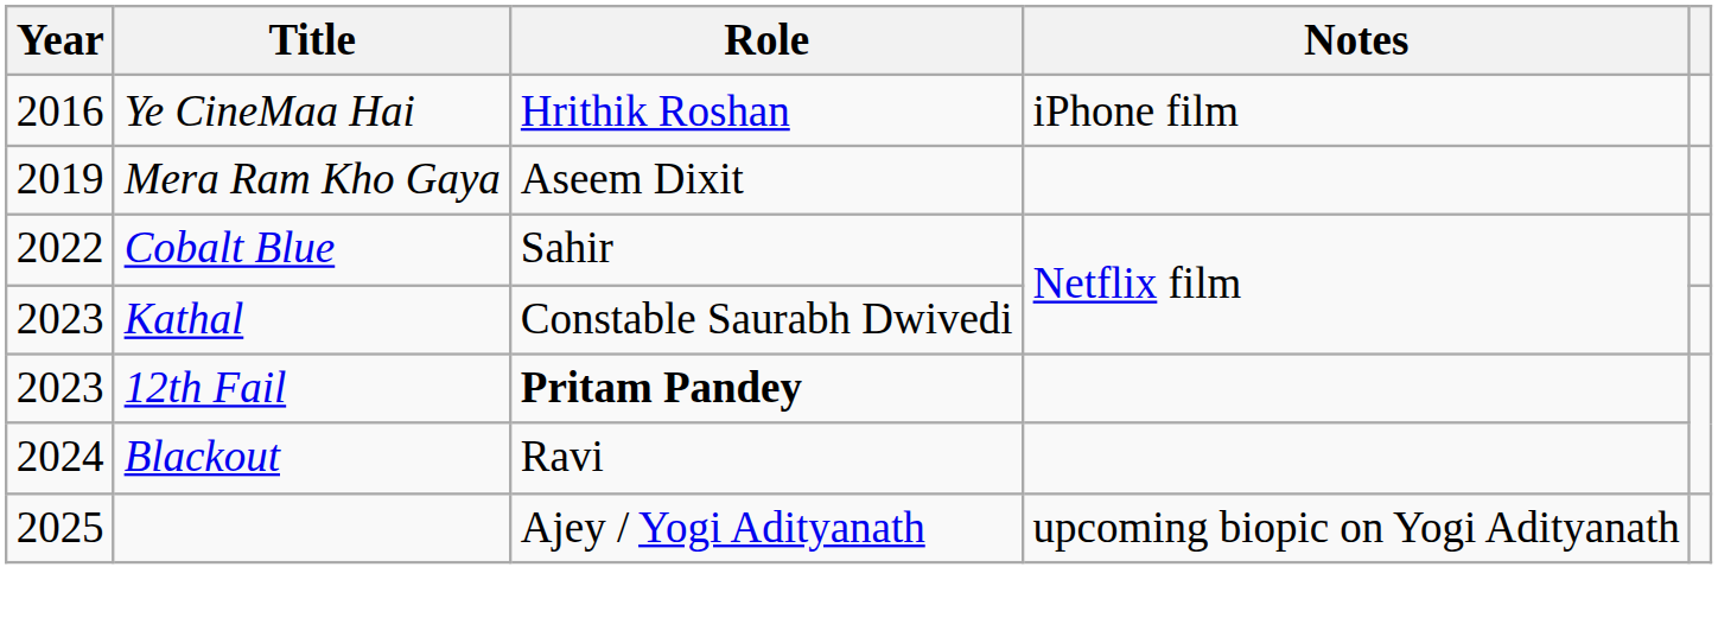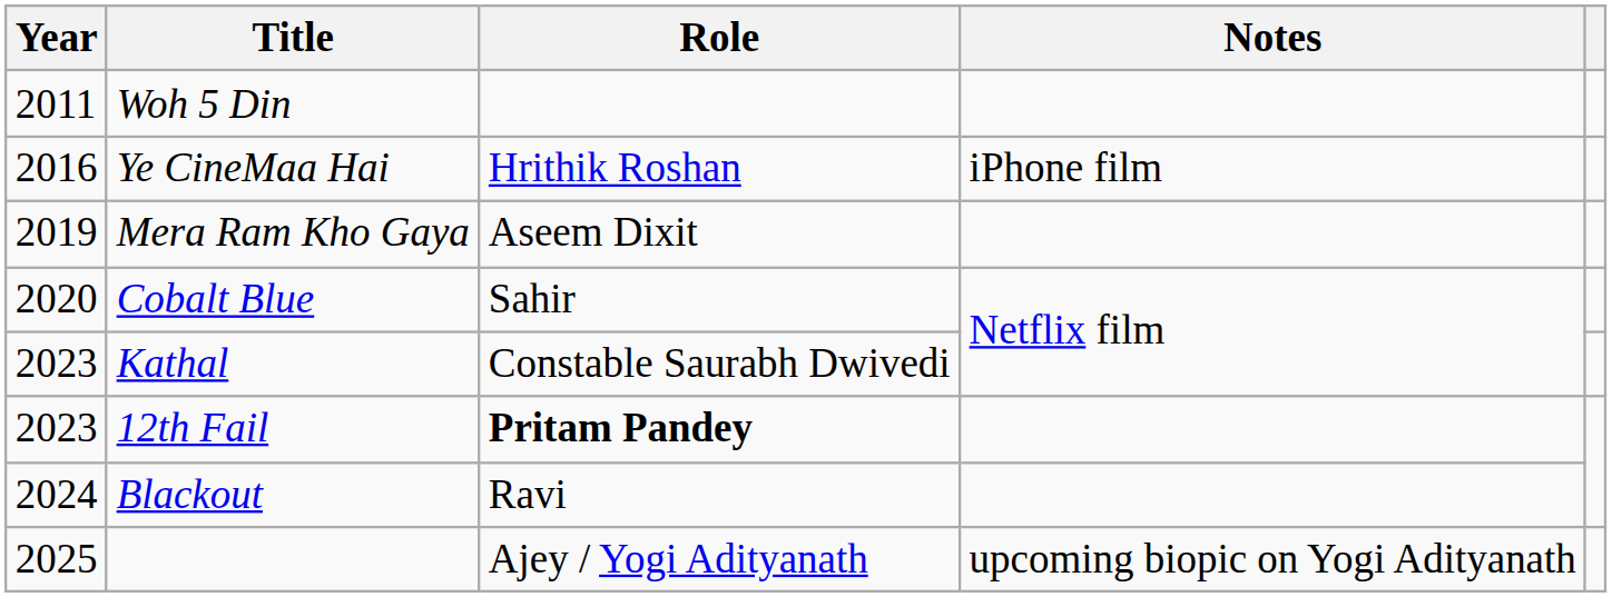 <table class="wikitable sortable">
 <tr>
 <th>Year</th>
 <th>Title</th>
 <th>Role</th>
 <th>Notes</th>
 <th></th>
+</tr>
+<tr>
+<td>2011</td>
+<td><em>Woh 5 Din</em></td>
+<td></td>
+<td></td>
+<td></td>
 </tr>
 <tr>
 <td>2016</td>
 <td><em>Ye CineMaa Hai</em></td>
 <td><a href='#'>Hrithik Roshan</a></td>
 <td>iPhone film</td>
 <td></td>
 </tr>
 <tr>
 <td>2019</td>
 <td><em>Mera Ram Kho Gaya</em></td>
 <td>Aseem Dixit</td>
 <td></td>
 <td></td>
 </tr>
 <tr>
-<td>2022</td>
+<td>2020</td>
 <td><em><a href='#'>Cobalt Blue</a></em></td>
 <td>Sahir</td>
 <td rowspan="2"><a href='#'>Netflix</a> film</td>
 <td></td>
 </tr>
 <tr>
 <td>2023</td>
 <td><em><a href='#'>Kathal</a></em></td>
 <td>Constable Saurabh Dwivedi</td>
 <td></td>
 </tr>
 <tr>
 <td>2023</td>
 <td><em><a href='#'>12th Fail</a></em></td>
 <td><strong>Pritam Pandey</strong></td>
 <td></td>
 </tr>
 <tr>
 <td>2024</td>
 <td><em><a href='#'>Blackout</a></em></td>
 <td>Ravi</td>
 <td></td>
 </tr>
 <tr>
 <td>2025</td>
 <td></td>
 <td>Ajey / <a href='#'>Yogi Adityanath</a></td>
 <td>upcoming biopic on Yogi Adityanath</td>
 <td></td>
 </tr>
 </table>
